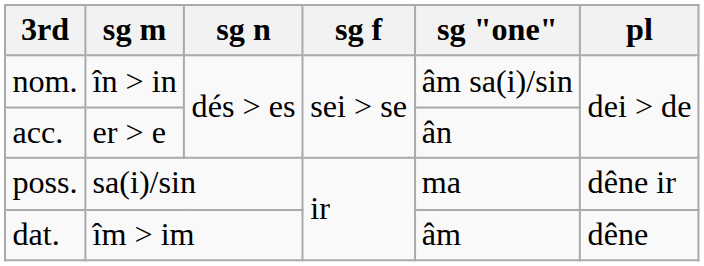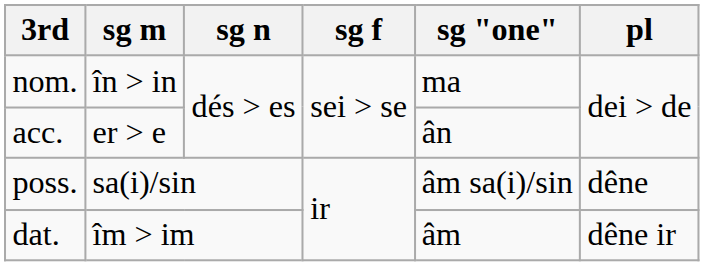 <table class="wikitable">
 <tr>
 <th>3rd</th>
 <th>sg m</th>
 <th>sg n</th>
 <th>sg f</th>
 <th>sg "one"</th>
 <th>pl</th>
 </tr>
 <tr>
 <td>nom.</td>
 <td>în > in</td>
 <td rowspan="2">dés > es</td>
 <td rowspan="2">sei > se</td>
-<td>âm sa(i)/sin</td>
+<td>ma</td>
 <td rowspan="2">dei > de</td>
 </tr>
 <tr>
 <td>acc.</td>
 <td>er > e</td>
 <td>ân</td>
 </tr>
 <tr>
 <td>poss.</td>
 <td colspan="2">sa(i)/sin</td>
 <td rowspan="2">ir</td>
-<td>ma</td>
-<td>dêne ir</td>
+<td>âm sa(i)/sin</td>
+<td>dêne</td>
 </tr>
 <tr>
 <td>dat.</td>
 <td colspan="2">îm > im</td>
 <td>âm</td>
-<td>dêne</td>
+<td>dêne ir</td>
 </tr>
 </table>
